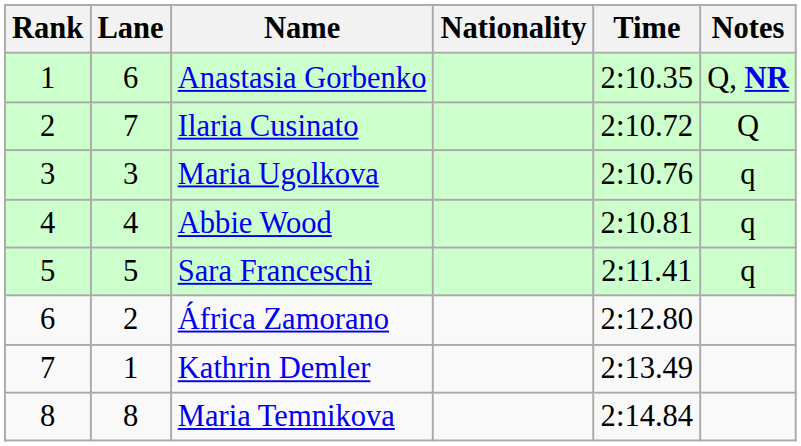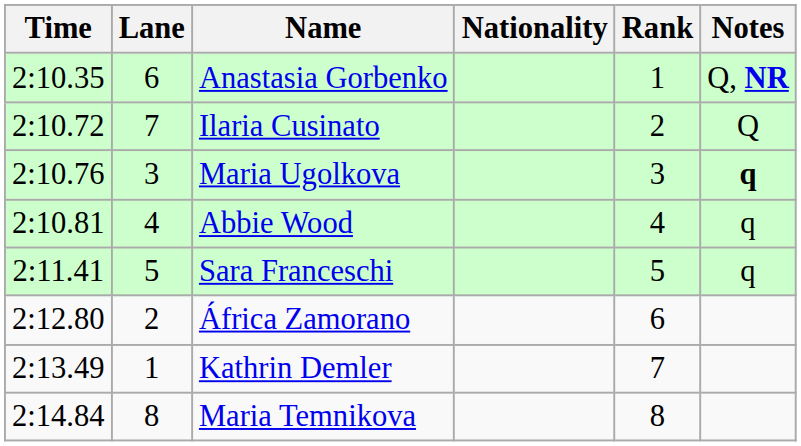 <table class="wikitable sortable" style="text-align:center">
 <tr>
-<th>Rank</th>
+<th>Time</th>
 <th>Lane</th>
 <th>Name</th>
 <th>Nationality</th>
-<th>Time</th>
+<th>Rank</th>
 <th>Notes</th>
 </tr>
 <tr bgcolor=ccffcc>
-<td>1</td>
+<td>2:10.35</td>
 <td>6</td>
 <td align=left><a href='#'>Anastasia Gorbenko</a></td>
 <td align=left></td>
-<td>2:10.35</td>
+<td>1</td>
 <td>Q, <strong><a href='#'>NR</a></strong></td>
 </tr>
 <tr bgcolor=ccffcc>
-<td>2</td>
+<td>2:10.72</td>
 <td>7</td>
 <td align=left><a href='#'>Ilaria Cusinato</a></td>
 <td align=left></td>
-<td>2:10.72</td>
+<td>2</td>
 <td>Q</td>
 </tr>
 <tr bgcolor=ccffcc>
-<td>3</td>
+<td>2:10.76</td>
 <td>3</td>
 <td align=left><a href='#'>Maria Ugolkova</a></td>
 <td align=left></td>
-<td>2:10.76</td>
+<td>3</td>
+<td><strong>q</strong></td>
+</tr>
+<tr bgcolor=ccffcc>
+<td>2:10.81</td>
+<td>4</td>
+<td align=left><a href='#'>Abbie Wood</a></td>
+<td align=left></td>
+<td>4</td>
 <td>q</td>
 </tr>
 <tr bgcolor=ccffcc>
-<td>4</td>
-<td>4</td>
-<td align=left><a href='#'>Abbie Wood</a></td>
-<td align=left></td>
-<td>2:10.81</td>
-<td>q</td>
-</tr>
-<tr bgcolor=ccffcc>
-<td>5</td>
+<td>2:11.41</td>
 <td>5</td>
 <td align=left><a href='#'>Sara Franceschi</a></td>
 <td align=left></td>
-<td>2:11.41</td>
+<td>5</td>
 <td>q</td>
 </tr>
 <tr>
-<td>6</td>
+<td>2:12.80</td>
 <td>2</td>
 <td align=left><a href='#'>África Zamorano</a></td>
 <td align=left></td>
-<td>2:12.80</td>
+<td>6</td>
 <td></td>
 </tr>
 <tr>
-<td>7</td>
+<td>2:13.49</td>
 <td>1</td>
 <td align=left><a href='#'>Kathrin Demler</a></td>
 <td align=left></td>
-<td>2:13.49</td>
+<td>7</td>
 <td></td>
 </tr>
 <tr>
-<td>8</td>
+<td>2:14.84</td>
 <td>8</td>
 <td align=left><a href='#'>Maria Temnikova</a></td>
 <td align=left></td>
-<td>2:14.84</td>
+<td>8</td>
 <td></td>
 </tr>
 </table>
